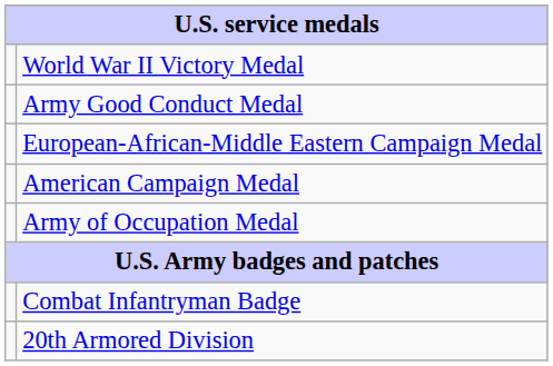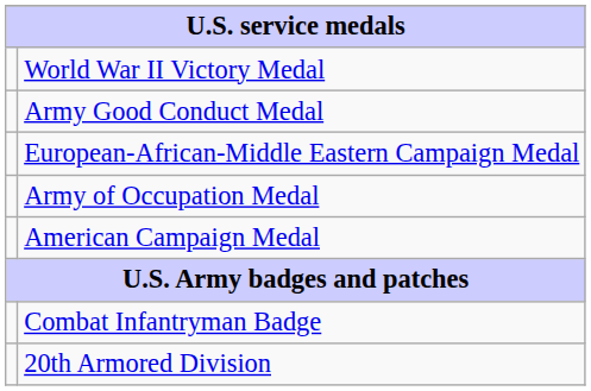 <table class="wikitable">
 <tr style="background:#ccf; text-align:center;">
 </tr>
 <tr style="background:#ccf; text-align:center;">
 <td colspan=2><strong>U.S. service medals</strong></td>
 </tr>
 <tr>
 <td></td>
 <td><a href='#'>World War II Victory Medal</a></td>
 </tr>
 <tr>
 <td></td>
 <td><a href='#'>Army Good Conduct Medal</a></td>
 </tr>
 <tr>
 <td></td>
 <td><a href='#'>European-African-Middle Eastern Campaign Medal</a></td>
 </tr>
 <tr>
 <td></td>
-<td><a href='#'>American Campaign Medal</a></td>
+<td><a href='#'>Army of Occupation Medal</a></td>
 </tr>
 <tr>
 <td></td>
-<td><a href='#'>Army of Occupation Medal</a></td>
+<td><a href='#'>American Campaign Medal</a></td>
 </tr>
 <tr style="background:#ccf; text-align:center;">
 <td colspan=2><strong>U.S. Army badges and patches</strong></td>
 </tr>
 <tr>
 <td></td>
 <td><a href='#'>Combat Infantryman Badge</a></td>
 </tr>
 <tr>
 <td></td>
 <td><a href='#'>20th Armored Division</a></td>
 </tr>
 </table>
